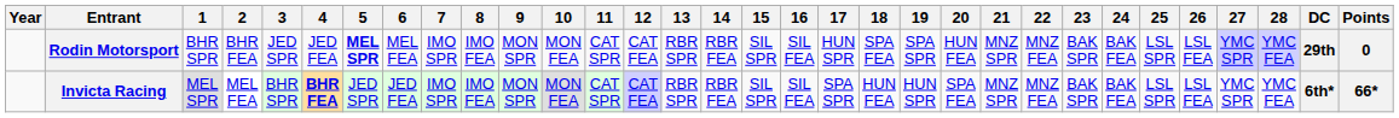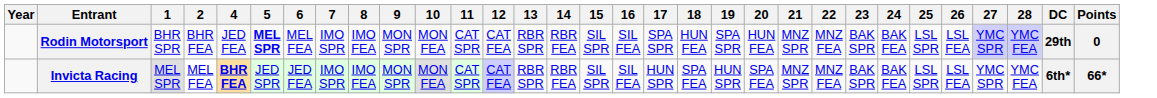 <table class="wikitable" style="text-align:center; font-size:85%">
 <tr>
 <th scope="col">Year</th>
 <th scope="col">Entrant</th>
 <th scope="col">1</th>
 <th scope="col">2</th>
-<th scope="col">3</th>
 <th scope="col">4</th>
 <th scope="col">5</th>
 <th scope="col">6</th>
 <th scope="col">7</th>
 <th scope="col">8</th>
 <th scope="col">9</th>
 <th scope="col">10</th>
 <th scope="col">11</th>
 <th scope="col">12</th>
 <th scope="col">13</th>
 <th scope="col">14</th>
 <th scope="col">15</th>
 <th scope="col">16</th>
 <th scope="col">17</th>
 <th scope="col">18</th>
 <th scope="col">19</th>
 <th scope="col">20</th>
 <th scope="col">21</th>
 <th scope="col">22</th>
 <th scope="col">23</th>
 <th scope="col">24</th>
 <th scope="col">25</th>
 <th scope="col">26</th>
 <th scope="col">27</th>
 <th scope="col">28</th>
 <th scope="col">DC</th>
 <th scope="col">Points</th>
 </tr>
 <tr>
 <td scope="row"></td>
 <th nowrap><a href='#'>Rodin Motorsport</a></th>
 <td><a href='#'>BHR<br>SPR</a></td>
 <td><a href='#'>BHR<br>FEA</a></td>
-<td><a href='#'>JED<br>SPR</a></td>
 <td><a href='#'>JED<br>FEA</a></td>
 <td><strong><a href='#'>MEL<br>SPR</a></strong></td>
 <td><a href='#'>MEL<br>FEA</a></td>
 <td><a href='#'>IMO<br>SPR</a></td>
 <td><a href='#'>IMO<br>FEA</a></td>
 <td><a href='#'>MON<br>SPR</a></td>
 <td><a href='#'>MON<br>FEA</a></td>
 <td><a href='#'>CAT<br>SPR</a></td>
 <td><a href='#'>CAT<br>FEA</a></td>
 <td><a href='#'>RBR<br>SPR</a></td>
 <td><a href='#'>RBR<br>FEA</a></td>
 <td><a href='#'>SIL<br>SPR</a></td>
 <td><a href='#'>SIL<br>FEA</a></td>
-<td><a href='#'>HUN<br>SPR</a></td>
-<td><a href='#'>SPA<br>FEA</a></td>
+<td><a href='#'>SPA<br>SPR</a></td>
+<td><a href='#'>HUN<br>FEA</a></td>
 <td><a href='#'>SPA<br>SPR</a></td>
 <td><a href='#'>HUN<br>FEA</a></td>
 <td><a href='#'>MNZ<br>SPR</a></td>
 <td><a href='#'>MNZ<br>FEA</a></td>
 <td><a href='#'>BAK<br>SPR</a></td>
 <td><a href='#'>BAK<br>FEA</a></td>
 <td><a href='#'>LSL<br>SPR</a></td>
 <td><a href='#'>LSL<br>FEA</a></td>
 <td style="background:#CFCFFF;"><a href='#'>YMC<br>SPR</a><br></td>
 <td style="background:#CFCFFF;"><a href='#'>YMC<br>FEA</a><br></td>
 <th>29th</th>
 <th>0</th>
 </tr>
 <tr>
 <td scope="row"></td>
 <th nowrap><a href='#'>Invicta Racing</a></th>
 <td style="background:#DFDFDF;"><a href='#'>MEL<br>SPR</a><br></td>
 <td style="background:#FFFFFF;"><a href='#'>MEL<br>FEA</a><br></td>
-<td style="background:#DFFFDF;"><a href='#'>BHR<br>SPR</a><br></td>
 <td style="background:#FFDF9F;"><strong><a href='#'>BHR<br>FEA</a></strong><br></td>
 <td style="background:#DFFFDF;"><a href='#'>JED<br>SPR</a><br></td>
 <td style="background:#DFFFDF;"><a href='#'>JED<br>FEA</a><br></td>
 <td style="background:#DFFFDF;"><a href='#'>IMO<br>SPR</a><br></td>
 <td style="background:#DFFFDF;"><a href='#'>IMO<br>FEA</a><br></td>
 <td style="background:#DFFFDF;"><a href='#'>MON<br>SPR</a><br></td>
 <td style="background:#DFDFDF;"><a href='#'>MON<br>FEA</a><br></td>
 <td style="background:#DFFFDF;"><a href='#'>CAT<br>SPR</a><br></td>
 <td style="background:#CFCFFF;"><a href='#'>CAT<br>FEA</a><br></td>
 <td><a href='#'>RBR<br>SPR</a></td>
 <td><a href='#'>RBR<br>FEA</a></td>
 <td><a href='#'>SIL<br>SPR</a></td>
 <td><a href='#'>SIL<br>FEA</a></td>
-<td><a href='#'>SPA<br>SPR</a></td>
-<td><a href='#'>HUN<br>FEA</a></td>
+<td><a href='#'>HUN<br>SPR</a></td>
+<td><a href='#'>SPA<br>FEA</a></td>
 <td><a href='#'>HUN<br>SPR</a></td>
 <td><a href='#'>SPA<br>FEA</a></td>
 <td><a href='#'>MNZ<br>SPR</a></td>
 <td><a href='#'>MNZ<br>FEA</a></td>
 <td><a href='#'>BAK<br>SPR</a></td>
 <td><a href='#'>BAK<br>FEA</a></td>
 <td><a href='#'>LSL<br>SPR</a></td>
 <td><a href='#'>LSL<br>FEA</a></td>
 <td><a href='#'>YMC<br>SPR</a></td>
 <td><a href='#'>YMC<br>FEA</a></td>
 <th style="background:#;">6th*</th>
 <th style="background:#;">66*</th>
 </tr>
 </table>
